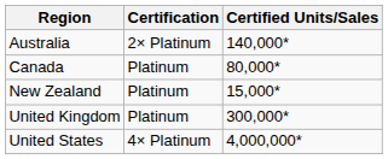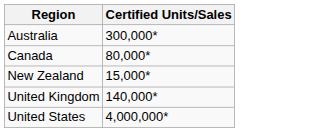 <table class="wikitable">
 <tr>
 <th>Region</th>
-<th>Certification</th>
 <th>Certified Units/Sales</th>
 </tr>
 <tr>
 <td>Australia</td>
-<td>2× Platinum</td>
-<td>140,000*</td>
+<td>300,000*</td>
 </tr>
 <tr>
 <td>Canada</td>
-<td>Platinum</td>
 <td>80,000*</td>
 </tr>
 <tr>
 <td>New Zealand</td>
-<td>Platinum</td>
 <td>15,000*</td>
 </tr>
 <tr>
 <td>United Kingdom</td>
-<td>Platinum</td>
-<td>300,000*</td>
+<td>140,000*</td>
 </tr>
 <tr>
 <td>United States</td>
-<td>4× Platinum</td>
 <td>4,000,000*</td>
 </tr>
 </table>
